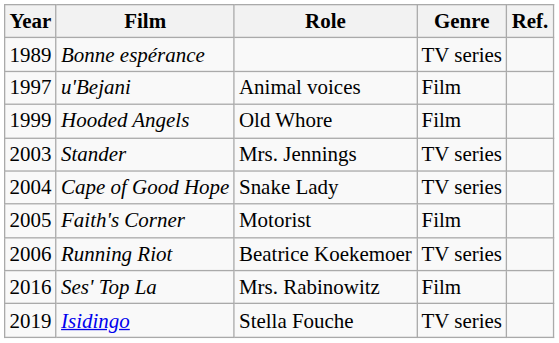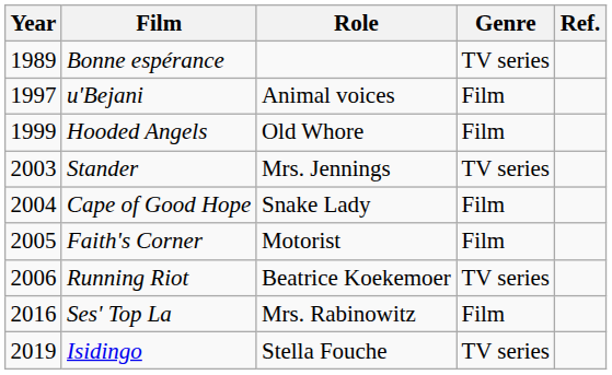 <table class="wikitable">
 <tr>
 <th>Year</th>
 <th>Film</th>
 <th>Role</th>
 <th>Genre</th>
 <th>Ref.</th>
 </tr>
 <tr>
 <td>1989</td>
 <td><em>Bonne espérance</em></td>
 <td></td>
 <td>TV series</td>
 <td></td>
 </tr>
 <tr>
 <td>1997</td>
 <td><em>u'Bejani</em></td>
 <td>Animal voices</td>
 <td>Film</td>
 <td></td>
 </tr>
 <tr>
 <td>1999</td>
 <td><em>Hooded Angels</em></td>
 <td>Old Whore</td>
 <td>Film</td>
 <td></td>
 </tr>
 <tr>
 <td>2003</td>
 <td><em>Stander</em></td>
 <td>Mrs. Jennings</td>
 <td>TV series</td>
 <td></td>
 </tr>
 <tr>
 <td>2004</td>
 <td><em>Cape of Good Hope</em></td>
 <td>Snake Lady</td>
-<td>TV series</td>
+<td>Film</td>
 <td></td>
 </tr>
 <tr>
 <td>2005</td>
 <td><em>Faith's Corner</em></td>
 <td>Motorist</td>
 <td>Film</td>
 <td></td>
 </tr>
 <tr>
 <td>2006</td>
 <td><em>Running Riot</em></td>
 <td>Beatrice Koekemoer</td>
 <td>TV series</td>
 <td></td>
 </tr>
 <tr>
 <td>2016</td>
 <td><em>Ses' Top La</em></td>
 <td>Mrs. Rabinowitz</td>
 <td>Film</td>
 <td></td>
 </tr>
 <tr>
 <td>2019</td>
 <td><em><a href='#'>Isidingo</a></em></td>
 <td>Stella Fouche</td>
 <td>TV series</td>
 <td></td>
 </tr>
 </table>
